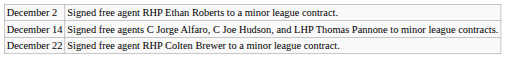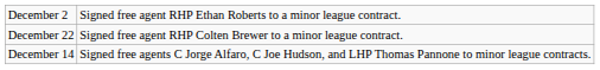 <table class="wikitable">
 <tr>
 <td>December 2</td>
 <td>Signed free agent RHP Ethan Roberts to a minor league contract.</td>
 </tr>
 <tr>
+<td>December 22</td>
+<td>Signed free agent RHP Colten Brewer to a minor league contract.</td>
+</tr>
+<tr>
 <td>December 14</td>
 <td>Signed free agents C Jorge Alfaro, C Joe Hudson, and LHP Thomas Pannone to minor league contracts.</td>
 </tr>
-<tr>
-<td>December 22</td>
-<td>Signed free agent RHP Colten Brewer to a minor league contract.</td>
-</tr>
 </table>
